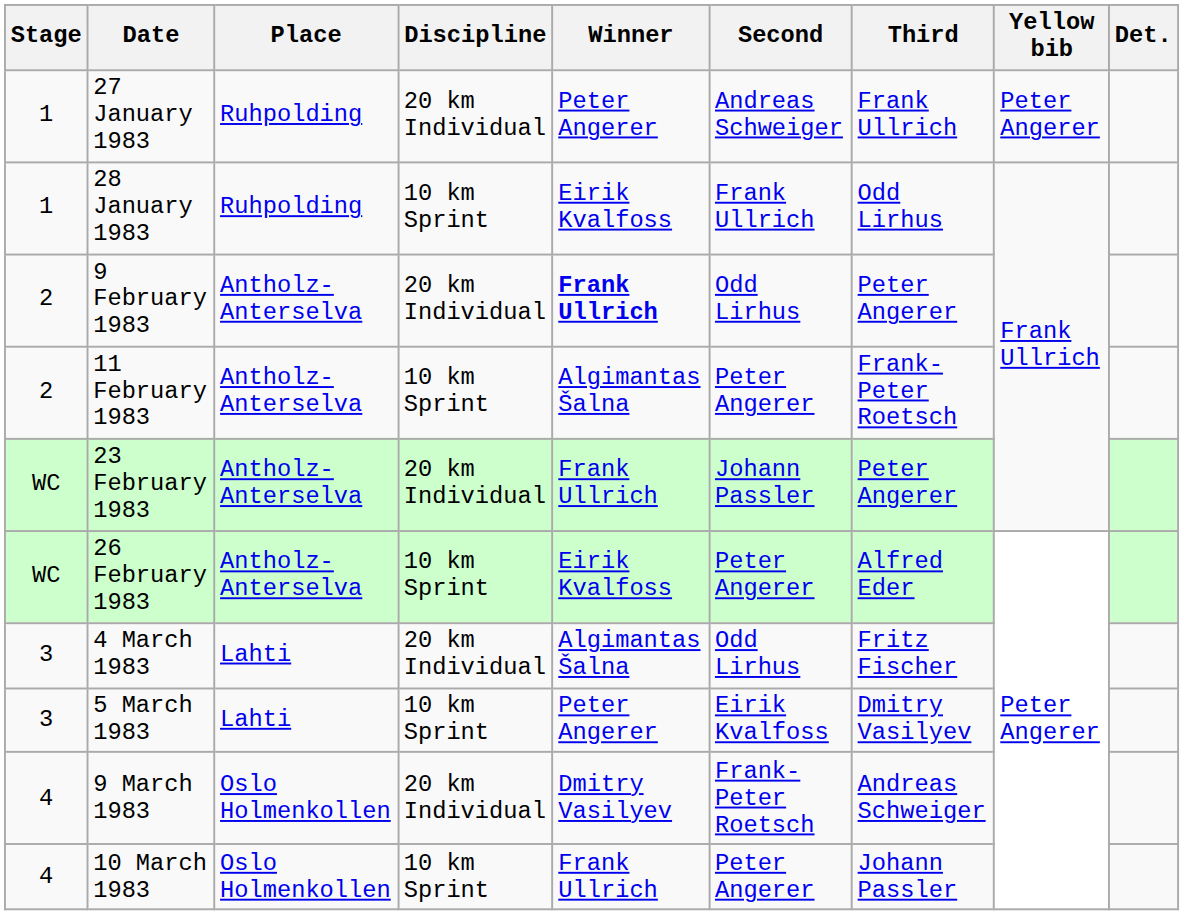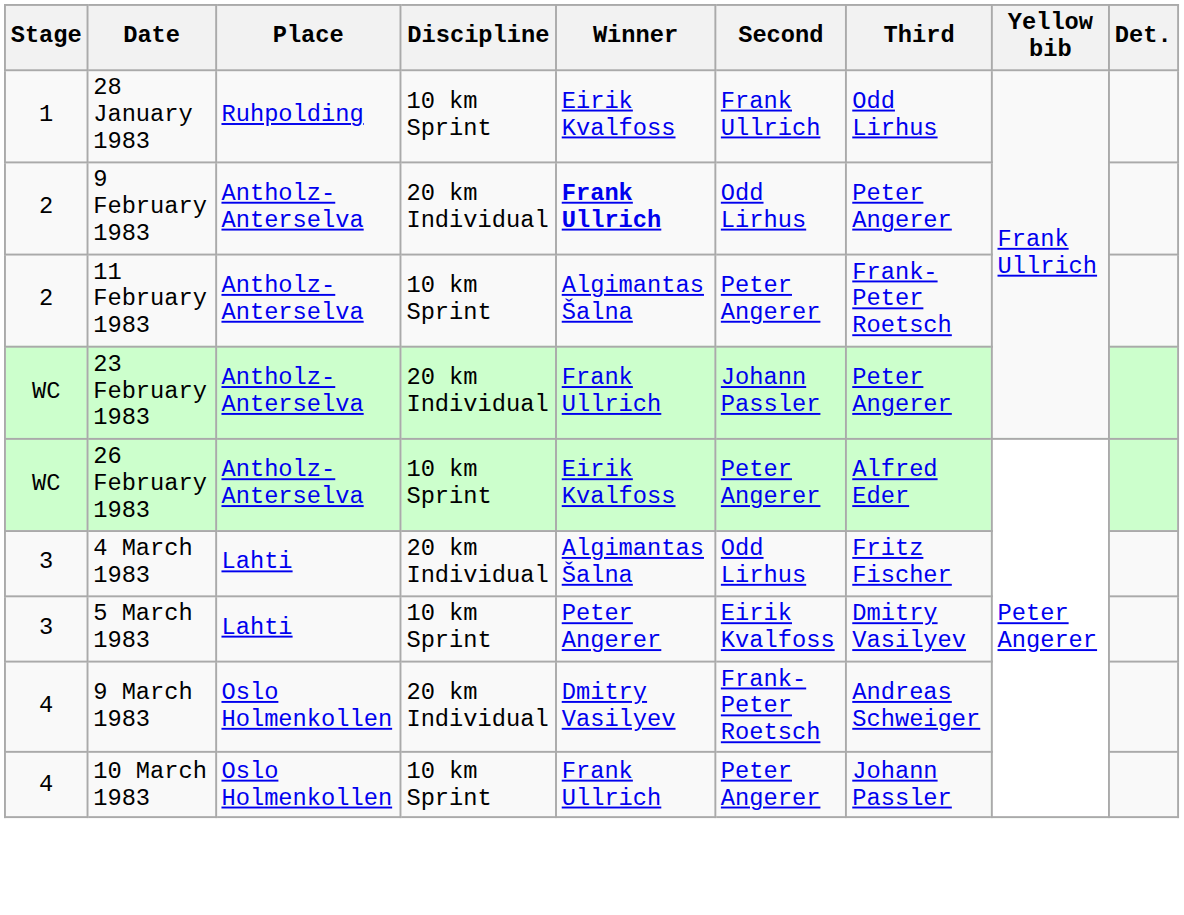 <table class="wikitable" style="font-size:95%;">
 <tr>
 <th width="10">Stage</th>
 <th width="125">Date</th>
 <th width="150">Place</th>
 <th width="110">Discipline</th>
 <th width="190">Winner</th>
 <th width="190">Second</th>
 <th width="190">Third</th>
 <th width="183">Yellow bib <br> </th>
 <th width="8">Det.</th>
-</tr>
-<tr>
-<td align=center>1</td>
-<td>27 January 1983</td>
-<td> <a href='#'>Ruhpolding</a></td>
-<td>20 km Individual</td>
-<td> <a href='#'>Peter Angerer</a></td>
-<td> <a href='#'>Andreas Schweiger</a></td>
-<td> <a href='#'>Frank Ullrich</a></td>
-<td> <a href='#'>Peter Angerer</a></td>
-<td></td>
 </tr>
 <tr>
 <td align=center>1</td>
 <td>28 January 1983</td>
 <td> <a href='#'>Ruhpolding</a></td>
 <td>10 km Sprint</td>
 <td> <a href='#'>Eirik Kvalfoss</a></td>
 <td> <a href='#'>Frank Ullrich</a></td>
 <td> <a href='#'>Odd Lirhus</a></td>
 <td rowspan="4"> <a href='#'>Frank Ullrich</a></td>
 <td></td>
 </tr>
 <tr>
 <td align=center>2</td>
 <td>9 February 1983</td>
 <td> <a href='#'>Antholz-Anterselva</a></td>
 <td>20 km Individual</td>
 <td><strong> <a href='#'>Frank Ullrich</a></strong></td>
 <td> <a href='#'>Odd Lirhus</a></td>
 <td> <a href='#'>Peter Angerer</a></td>
 <td></td>
 </tr>
 <tr>
 <td align=center>2</td>
 <td>11 February 1983</td>
 <td> <a href='#'>Antholz-Anterselva</a></td>
 <td>10 km Sprint</td>
 <td> <a href='#'>Algimantas Šalna</a></td>
 <td> <a href='#'>Peter Angerer</a></td>
 <td> <a href='#'>Frank-Peter Roetsch</a></td>
 <td></td>
 </tr>
 <tr style="background:#CCFFCC">
 <td align=center>WC</td>
 <td>23 February 1983</td>
 <td> <a href='#'>Antholz-Anterselva</a></td>
 <td>20 km Individual</td>
 <td> <a href='#'>Frank Ullrich</a></td>
 <td> <a href='#'>Johann Passler</a></td>
 <td> <a href='#'>Peter Angerer</a></td>
 <td></td>
 </tr>
 <tr style="background:#CCFFCC">
 <td align=center>WC</td>
 <td>26 February 1983</td>
 <td> <a href='#'>Antholz-Anterselva</a></td>
 <td>10 km Sprint</td>
 <td> <a href='#'>Eirik Kvalfoss</a></td>
 <td> <a href='#'>Peter Angerer</a></td>
 <td> <a href='#'>Alfred Eder</a></td>
 <td rowspan="5" style="background:white"> <a href='#'>Peter Angerer</a></td>
 <td></td>
 </tr>
 <tr>
 <td align=center>3</td>
 <td>4 March 1983</td>
 <td> <a href='#'>Lahti</a></td>
 <td>20 km Individual</td>
 <td> <a href='#'>Algimantas Šalna</a></td>
 <td> <a href='#'>Odd Lirhus</a></td>
 <td> <a href='#'>Fritz Fischer</a></td>
 <td></td>
 </tr>
 <tr>
 <td align=center>3</td>
 <td>5 March 1983</td>
 <td> <a href='#'>Lahti</a></td>
 <td>10 km Sprint</td>
 <td> <a href='#'>Peter Angerer</a></td>
 <td> <a href='#'>Eirik Kvalfoss</a></td>
 <td> <a href='#'>Dmitry Vasilyev</a></td>
 <td></td>
 </tr>
 <tr>
 <td align=center>4</td>
 <td>9 March 1983</td>
 <td> <a href='#'>Oslo Holmenkollen</a></td>
 <td>20 km Individual</td>
 <td> <a href='#'>Dmitry Vasilyev</a></td>
 <td> <a href='#'>Frank-Peter Roetsch</a></td>
 <td> <a href='#'>Andreas Schweiger</a></td>
 <td></td>
 </tr>
 <tr>
 <td align=center>4</td>
 <td>10 March 1983</td>
 <td> <a href='#'>Oslo Holmenkollen</a></td>
 <td>10 km Sprint</td>
 <td> <a href='#'>Frank Ullrich</a></td>
 <td> <a href='#'>Peter Angerer</a></td>
 <td> <a href='#'>Johann Passler</a></td>
 <td></td>
 </tr>
 </table>
